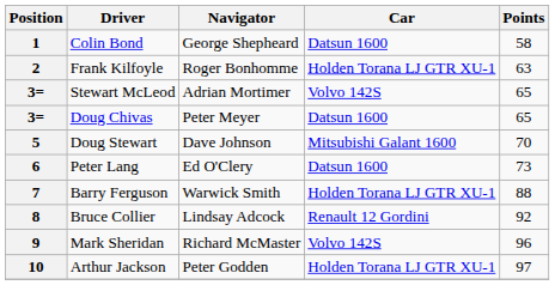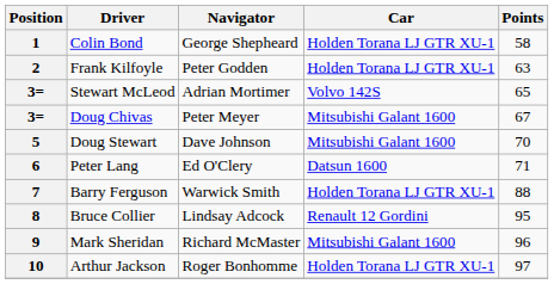 <table class="wikitable" border="1">
 <tr>
 <th>Position</th>
 <th>Driver</th>
 <th>Navigator</th>
 <th>Car</th>
 <th>Points</th>
 </tr>
 <tr>
 <th>1</th>
 <td><a href='#'>Colin Bond</a></td>
 <td>George Shepheard</td>
-<td><a href='#'>Datsun 1600</a></td>
+<td><a href='#'>Holden Torana LJ GTR XU-1</a></td>
 <td align="center">58</td>
 </tr>
 <tr>
 <th>2</th>
 <td>Frank Kilfoyle</td>
-<td>Roger Bonhomme</td>
+<td>Peter Godden</td>
 <td><a href='#'>Holden Torana LJ GTR XU-1</a></td>
 <td align="center">63</td>
 </tr>
 <tr>
 <th>3=</th>
 <td>Stewart McLeod</td>
 <td>Adrian Mortimer</td>
 <td><a href='#'>Volvo 142S</a></td>
 <td align="center">65</td>
 </tr>
 <tr>
 <th>3=</th>
 <td><a href='#'>Doug Chivas</a></td>
 <td>Peter Meyer</td>
-<td><a href='#'>Datsun 1600</a></td>
-<td align="center">65</td>
+<td><a href='#'>Mitsubishi Galant 1600</a></td>
+<td align="center">67</td>
 </tr>
 <tr>
 <th>5</th>
 <td>Doug Stewart</td>
 <td>Dave Johnson</td>
 <td><a href='#'>Mitsubishi Galant 1600</a></td>
 <td align="center">70</td>
 </tr>
 <tr>
 <th>6</th>
 <td>Peter Lang</td>
 <td>Ed O'Clery</td>
 <td><a href='#'>Datsun 1600</a></td>
-<td align="center">73</td>
+<td align="center">71</td>
 </tr>
 <tr>
 <th>7</th>
 <td>Barry Ferguson</td>
 <td>Warwick Smith</td>
 <td><a href='#'>Holden Torana LJ GTR XU-1</a></td>
 <td align="center">88</td>
 </tr>
 <tr>
 <th>8</th>
 <td>Bruce Collier</td>
 <td>Lindsay Adcock</td>
 <td><a href='#'>Renault 12 Gordini</a></td>
-<td align="center">92</td>
+<td align="center">95</td>
 </tr>
 <tr>
 <th>9</th>
 <td>Mark Sheridan</td>
 <td>Richard McMaster</td>
-<td><a href='#'>Volvo 142S</a></td>
+<td><a href='#'>Mitsubishi Galant 1600</a></td>
 <td align="center">96</td>
 </tr>
 <tr>
 <th>10</th>
 <td>Arthur Jackson</td>
-<td>Peter Godden</td>
+<td>Roger Bonhomme</td>
 <td><a href='#'>Holden Torana LJ GTR XU-1</a></td>
 <td align="center">97</td>
 </tr>
 <tr>
 </tr>
 </table>
